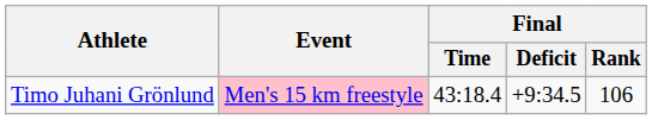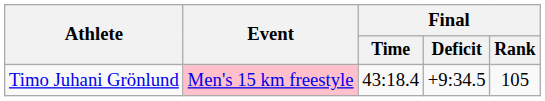 <table class="wikitable" style="font-size:90%">
 <tr>
 <th rowspan="2">Athlete</th>
 <th rowspan="2">Event</th>
 <th colspan="3">Final</th>
 </tr>
 <tr style="font-size:95%">
 <th>Time</th>
 <th>Deficit</th>
 <th>Rank</th>
 </tr>
 <tr align=center>
 <td align=left><a href='#'>Timo Juhani Grönlund</a></td>
 <td align=left style="background: pink;"><a href='#'>Men's 15 km freestyle</a></td>
 <td>43:18.4</td>
 <td>+9:34.5</td>
-<td>106</td>
+<td>105</td>
 </tr>
 </table>
